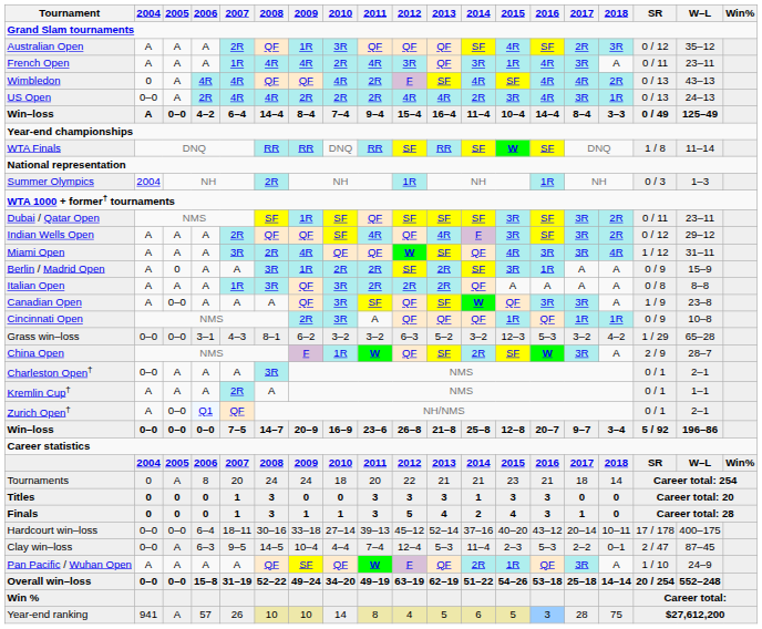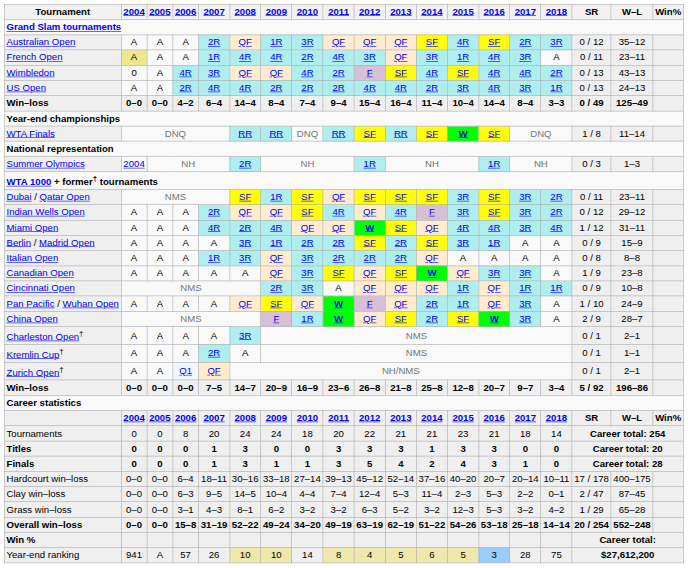 <table class="wikitable" style="text-align:center">
 <tr>
 <th>Tournament</th>
 <th><a href='#'>2004</a></th>
 <th><a href='#'>2005</a></th>
 <th><a href='#'>2006</a></th>
 <th><a href='#'>2007</a></th>
 <th><a href='#'>2008</a></th>
 <th><a href='#'>2009</a></th>
 <th><a href='#'>2010</a></th>
 <th><a href='#'>2011</a></th>
 <th><a href='#'>2012</a></th>
 <th><a href='#'>2013</a></th>
 <th><a href='#'>2014</a></th>
 <th><a href='#'>2015</a></th>
 <th><a href='#'>2016</a></th>
 <th><a href='#'>2017</a></th>
 <th><a href='#'>2018</a></th>
 <th>SR</th>
 <th>W–L</th>
 <th>Win%</th>
 </tr>
 <tr>
 <td colspan="19" style="text-align:left;"><strong><a href='#'>Grand Slam tournaments</a></strong></td>
 </tr>
 <tr>
 <td align="left" bgcolor=efefef><a href='#'>Australian Open</a></td>
 <td>A</td>
 <td>A</td>
 <td>A</td>
 <td bgcolor="afeeee"><a href='#'>2R</a></td>
 <td bgcolor="ffebcd"><a href='#'>QF</a></td>
 <td bgcolor="afeeee"><a href='#'>1R</a></td>
 <td bgcolor="afeeee"><a href='#'>3R</a></td>
 <td bgcolor="ffebcd"><a href='#'>QF</a></td>
 <td bgcolor="ffebcd"><a href='#'>QF</a></td>
 <td bgcolor="ffebcd"><a href='#'>QF</a></td>
 <td style="background:yellow;"><a href='#'>SF</a></td>
 <td bgcolor="afeeee"><a href='#'>4R</a></td>
 <td style="background:yellow;"><a href='#'>SF</a></td>
 <td bgcolor="afeeee"><a href='#'>2R</a></td>
 <td bgcolor="afeeee"><a href='#'>3R</a></td>
 <td bgcolor=efefef>0 / 12</td>
 <td bgcolor=efefef>35–12</td>
 <td bgcolor=efefef></td>
 </tr>
 <tr>
 <td align="left" bgcolor=efefef><a href='#'>French Open</a></td>
-<td>A</td>
+<td style="background: khaki;">A</td>
 <td>A</td>
 <td>A</td>
 <td bgcolor="afeeee"><a href='#'>1R</a></td>
 <td bgcolor="afeeee"><a href='#'>4R</a></td>
 <td bgcolor="afeeee"><a href='#'>4R</a></td>
 <td bgcolor="afeeee"><a href='#'>2R</a></td>
 <td bgcolor="afeeee"><a href='#'>4R</a></td>
 <td bgcolor="afeeee"><a href='#'>3R</a></td>
 <td bgcolor="ffebcd"><a href='#'>QF</a></td>
 <td bgcolor="afeeee"><a href='#'>3R</a></td>
 <td bgcolor="afeeee"><a href='#'>1R</a></td>
 <td bgcolor="afeeee"><a href='#'>4R</a></td>
 <td bgcolor="afeeee"><a href='#'>3R</a></td>
 <td>A</td>
 <td bgcolor=efefef>0 / 11</td>
 <td bgcolor=efefef>23–11</td>
 <td bgcolor=efefef></td>
 </tr>
 <tr>
 <td align="left" bgcolor=efefef><a href='#'>Wimbledon</a></td>
 <td>0</td>
 <td>A</td>
 <td bgcolor="afeeee"><a href='#'>4R</a></td>
-<td bgcolor="afeeee"><a href='#'>4R</a></td>
+<td bgcolor="afeeee"><a href='#'>3R</a></td>
 <td bgcolor="ffebcd"><a href='#'>QF</a></td>
 <td bgcolor="ffebcd"><a href='#'>QF</a></td>
 <td bgcolor="afeeee"><a href='#'>4R</a></td>
 <td bgcolor="afeeee"><a href='#'>2R</a></td>
 <td style="background:thistle;"><a href='#'>F</a></td>
 <td style="background:yellow;"><a href='#'>SF</a></td>
 <td bgcolor="afeeee"><a href='#'>4R</a></td>
 <td style="background:yellow;"><a href='#'>SF</a></td>
 <td style="background:#afeeee;"><a href='#'>4R</a></td>
 <td style="background:#afeeee;"><a href='#'>4R</a></td>
 <td style="background:#afeeee;"><a href='#'>2R</a></td>
 <td bgcolor=efefef>0 / 13</td>
 <td bgcolor=efefef>43–13</td>
 <td bgcolor=efefef></td>
 </tr>
 <tr>
 <td align="left" bgcolor=efefef><a href='#'>US Open</a></td>
-<td>0–0</td>
+<td>A</td>
 <td>A</td>
 <td bgcolor="afeeee"><a href='#'>2R</a></td>
 <td bgcolor="afeeee"><a href='#'>4R</a></td>
 <td bgcolor="afeeee"><a href='#'>4R</a></td>
 <td bgcolor="afeeee"><a href='#'>2R</a></td>
 <td bgcolor="afeeee"><a href='#'>2R</a></td>
 <td bgcolor="afeeee"><a href='#'>2R</a></td>
 <td bgcolor="afeeee"><a href='#'>4R</a></td>
 <td bgcolor="afeeee"><a href='#'>4R</a></td>
 <td bgcolor="afeeee"><a href='#'>2R</a></td>
 <td bgcolor="afeeee"><a href='#'>3R</a></td>
 <td bgcolor="afeeee"><a href='#'>4R</a></td>
 <td bgcolor="afeeee"><a href='#'>3R</a></td>
 <td bgcolor="afeeee"><a href='#'>1R</a></td>
 <td bgcolor=efefef>0 / 13</td>
 <td bgcolor=efefef>24–13</td>
 <td bgcolor=efefef></td>
 </tr>
 <tr style="background:#efefef;font-weight:bold;">
 <td style="text-align:left">Win–loss</td>
-<td>A</td>
+<td>0–0</td>
 <td>0–0</td>
 <td>4–2</td>
 <td>6–4</td>
 <td>14–4</td>
 <td>8–4</td>
 <td>7–4</td>
 <td>9–4</td>
 <td>15–4</td>
 <td>16–4</td>
 <td>11–4</td>
 <td>10–4</td>
 <td>14–4</td>
 <td>8–4</td>
 <td>3–3</td>
 <td>0 / 49</td>
 <td>125–49</td>
 <td></td>
 </tr>
 <tr>
 <td colspan="19" style="text-align:left;"><strong>Year-end championships</strong></td>
 </tr>
 <tr>
 <td align="left" bgcolor=efefef><a href='#'>WTA Finals</a></td>
 <td colspan="4" style=color:#767676>DNQ</td>
 <td bgcolor="afeeee"><a href='#'>RR</a></td>
 <td bgcolor="afeeee"><a href='#'>RR</a></td>
 <td style=color:#767676>DNQ</td>
 <td bgcolor="afeeee"><a href='#'>RR</a></td>
 <td style="background:yellow;"><a href='#'>SF</a></td>
 <td bgcolor="afeeee"><a href='#'>RR</a></td>
 <td style="background:yellow;"><a href='#'>SF</a></td>
 <td bgcolor="Lime"><a href='#'><strong>W</strong></a></td>
 <td style="background:yellow;"><a href='#'>SF</a></td>
 <td colspan="2" style=color:#767676>DNQ</td>
 <td bgcolor=efefef>1 / 8</td>
 <td bgcolor=efefef>11–14</td>
 <td bgcolor=efefef></td>
 </tr>
 <tr>
 <td colspan="19" style="text-align:left;"><strong>National representation</strong></td>
 </tr>
 <tr>
 <td align="left" bgcolor=efefef><a href='#'>Summer Olympics</a></td>
 <td><a href='#'>2004</a></td>
 <td colspan="3" style="color:#767676">NH</td>
 <td bgcolor="afeeee"><a href='#'>2R</a></td>
 <td colspan="3" style="color:#767676">NH</td>
 <td bgcolor="afeeee"><a href='#'>1R</a></td>
 <td colspan="3" style="color:#767676">NH</td>
 <td bgcolor="afeeee"><a href='#'>1R</a></td>
 <td colspan="2" style="color:#767676">NH</td>
 <td bgcolor=efefef>0 / 3</td>
 <td bgcolor=efefef>1–3</td>
 <td bgcolor=efefef></td>
 </tr>
 <tr>
 <td colspan="19" style="text-align:left;"><strong><a href='#'>WTA 1000</a> + former<sup>†</sup> tournaments</strong></td>
 </tr>
 <tr>
 <td align="left" bgcolor=efefef><a href='#'>Dubai</a> / <a href='#'>Qatar Open</a></td>
 <td colspan="4" style="color:#767676">NMS</td>
 <td style="background:yellow;"><a href='#'>SF</a></td>
 <td bgcolor="afeeee"><a href='#'>1R</a></td>
 <td style="background:yellow;"><a href='#'>SF</a></td>
 <td bgcolor="ffebcd"><a href='#'>QF</a></td>
 <td style="background:yellow;"><a href='#'>SF</a></td>
 <td style="background:yellow;"><a href='#'>SF</a></td>
 <td style="background:yellow;"><a href='#'>SF</a></td>
 <td bgcolor="afeeee"><a href='#'>3R</a></td>
 <td style="background:yellow;"><a href='#'>SF</a></td>
 <td bgcolor="afeeee"><a href='#'>3R</a></td>
 <td bgcolor="afeeee"><a href='#'>2R</a></td>
 <td bgcolor=efefef>0 / 11</td>
 <td bgcolor=efefef>23–11</td>
 <td bgcolor=efefef></td>
 </tr>
 <tr>
 <td align="left" bgcolor=efefef><a href='#'>Indian Wells Open</a></td>
 <td>A</td>
 <td>A</td>
 <td>A</td>
 <td bgcolor="afeeee"><a href='#'>2R</a></td>
 <td bgcolor="ffebcd"><a href='#'>QF</a></td>
 <td bgcolor="ffebcd"><a href='#'>QF</a></td>
 <td style="background:yellow;"><a href='#'>SF</a></td>
 <td bgcolor="afeeee"><a href='#'>4R</a></td>
 <td bgcolor="ffebcd"><a href='#'>QF</a></td>
 <td bgcolor="afeeee"><a href='#'>4R</a></td>
 <td style="background:thistle;"><a href='#'>F</a></td>
 <td bgcolor="afeeee"><a href='#'>3R</a></td>
 <td style="background:yellow;"><a href='#'>SF</a></td>
 <td bgcolor="afeeee"><a href='#'>3R</a></td>
 <td bgcolor="afeeee"><a href='#'>2R</a></td>
 <td bgcolor=efefef>0 / 12</td>
 <td bgcolor=efefef>29–12</td>
 <td bgcolor=efefef></td>
 </tr>
 <tr>
 <td align="left" bgcolor=efefef><a href='#'>Miami Open</a></td>
 <td>A</td>
 <td>A</td>
 <td>A</td>
-<td bgcolor="afeeee"><a href='#'>3R</a></td>
+<td bgcolor="afeeee"><a href='#'>4R</a></td>
 <td bgcolor="afeeee"><a href='#'>2R</a></td>
 <td bgcolor="afeeee"><a href='#'>4R</a></td>
 <td bgcolor="ffebcd"><a href='#'>QF</a></td>
 <td bgcolor="ffebcd"><a href='#'>QF</a></td>
 <td bgcolor="Lime"><a href='#'><strong>W</strong></a></td>
 <td style="background:yellow;"><a href='#'>SF</a></td>
 <td bgcolor="ffebcd"><a href='#'>QF</a></td>
 <td bgcolor="afeeee"><a href='#'>4R</a></td>
-<td bgcolor="afeeee"><a href='#'>3R</a></td>
+<td bgcolor="afeeee"><a href='#'>4R</a></td>
 <td bgcolor="afeeee"><a href='#'>3R</a></td>
 <td bgcolor="afeeee"><a href='#'>4R</a></td>
 <td bgcolor=efefef>1 / 12</td>
 <td bgcolor=efefef>31–11</td>
 <td bgcolor=efefef></td>
 </tr>
 <tr>
 <td align="left" bgcolor=efefef><a href='#'>Berlin</a> / <a href='#'>Madrid Open</a></td>
 <td>A</td>
-<td>0</td>
+<td>A</td>
 <td>A</td>
 <td>A</td>
 <td bgcolor="afeeee"><a href='#'>3R</a></td>
 <td bgcolor="afeeee"><a href='#'>1R</a></td>
 <td bgcolor="afeeee"><a href='#'>2R</a></td>
 <td bgcolor="afeeee"><a href='#'>2R</a></td>
 <td style="background:yellow;"><a href='#'>SF</a></td>
 <td bgcolor="afeeee"><a href='#'>2R</a></td>
 <td style="background:yellow;"><a href='#'>SF</a></td>
 <td bgcolor="afeeee"><a href='#'>3R</a></td>
 <td bgcolor="afeeee"><a href='#'>1R</a></td>
 <td>A</td>
 <td>A</td>
 <td bgcolor=efefef>0 / 9</td>
 <td bgcolor=efefef>15–9</td>
 <td bgcolor=efefef></td>
 </tr>
 <tr>
 <td align="left" bgcolor=efefef><a href='#'>Italian Open</a></td>
 <td>A</td>
 <td>A</td>
 <td>A</td>
 <td bgcolor="afeeee"><a href='#'>1R</a></td>
 <td bgcolor="afeeee"><a href='#'>3R</a></td>
 <td bgcolor="ffebcd"><a href='#'>QF</a></td>
 <td bgcolor="afeeee"><a href='#'>3R</a></td>
 <td bgcolor="afeeee"><a href='#'>2R</a></td>
 <td bgcolor="afeeee"><a href='#'>2R</a></td>
 <td bgcolor="afeeee"><a href='#'>2R</a></td>
 <td bgcolor="ffebcd"><a href='#'>QF</a></td>
 <td>A</td>
 <td>A</td>
 <td>A</td>
 <td>A</td>
 <td bgcolor=efefef>0 / 8</td>
 <td bgcolor=efefef>8–8</td>
 <td bgcolor=efefef></td>
 </tr>
 <tr>
 <td align="left" bgcolor=efefef><a href='#'>Canadian Open</a></td>
 <td>A</td>
-<td>0–0</td>
+<td>A</td>
 <td>A</td>
 <td>A</td>
 <td>A</td>
 <td bgcolor="ffebcd"><a href='#'>QF</a></td>
 <td bgcolor="afeeee"><a href='#'>3R</a></td>
 <td style="background:yellow;"><a href='#'>SF</a></td>
 <td bgcolor="ffebcd"><a href='#'>QF</a></td>
 <td style="background:yellow;"><a href='#'>SF</a></td>
 <td bgcolor="lime"><a href='#'><strong>W</strong></a></td>
 <td bgcolor="ffebcd"><a href='#'>QF</a></td>
 <td bgcolor="afeeee"><a href='#'>3R</a></td>
 <td bgcolor="afeeee"><a href='#'>3R</a></td>
 <td>A</td>
 <td bgcolor=efefef>1 / 9</td>
 <td bgcolor=efefef>23–8</td>
 <td bgcolor=efefef></td>
 </tr>
 <tr>
 <td align="left" bgcolor=efefef><a href='#'>Cincinnati Open</a></td>
 <td colspan="5" style="color:#767676">NMS</td>
 <td bgcolor="afeeee"><a href='#'>2R</a></td>
 <td bgcolor="afeeee"><a href='#'>3R</a></td>
 <td>A</td>
 <td bgcolor="ffebcd"><a href='#'>QF</a></td>
 <td bgcolor="ffebcd"><a href='#'>QF</a></td>
 <td bgcolor="ffebcd"><a href='#'>QF</a></td>
 <td bgcolor="afeeee"><a href='#'>1R</a></td>
 <td bgcolor="ffebcd"><a href='#'>QF</a></td>
 <td bgcolor="afeeee"><a href='#'>1R</a></td>
 <td bgcolor="afeeee"><a href='#'>1R</a></td>
 <td bgcolor=efefef>0 / 9</td>
 <td bgcolor=efefef>10–8</td>
 <td bgcolor=efefef></td>
 </tr>
-<tr style="background:#efefef;">
-<td align="left">Grass win–loss</td>
-<td>0–0</td>
-<td>0–0</td>
-<td>3–1</td>
-<td>4–3</td>
-<td>8–1</td>
-<td>6–2</td>
-<td>3–2</td>
-<td>3–2</td>
-<td>6–3</td>
-<td>5–2</td>
-<td>3–2</td>
-<td>12–3</td>
-<td>5–3</td>
-<td>3–2</td>
-<td>4–2</td>
-<td>1 / 29</td>
-<td>65–28</td>
-<td></td>
+<tr>
+<td align="left" bgcolor=efefef><a href='#'>Pan Pacific</a> / <a href='#'>Wuhan Open</a></td>
+<td>A</td>
+<td>A</td>
+<td>A</td>
+<td>A</td>
+<td bgcolor="ffebcd"><a href='#'>QF</a></td>
+<td style="background:yellow;"><a href='#'>SF</a></td>
+<td bgcolor="ffebcd"><a href='#'>QF</a></td>
+<td bgcolor="lime"><a href='#'><strong>W</strong></a></td>
+<td bgcolor="D8BFD8"><a href='#'>F</a></td>
+<td bgcolor="ffebcd"><a href='#'>QF</a></td>
+<td bgcolor="afeeee"><a href='#'>2R</a></td>
+<td bgcolor="afeeee"><a href='#'>1R</a></td>
+<td bgcolor="ffebcd"><a href='#'>QF</a></td>
+<td bgcolor="afeeee"><a href='#'>3R</a></td>
+<td>A</td>
+<td bgcolor=efefef>1 / 10</td>
+<td bgcolor=efefef>24–9</td>
+<td bgcolor=efefef></td>
 </tr>
 <tr>
 <td align="left" bgcolor=efefef><a href='#'>China Open</a></td>
 <td colspan="5" style="color:#767676">NMS</td>
 <td bgcolor="D8BFD8"><a href='#'>F</a></td>
 <td bgcolor="afeeee"><a href='#'>1R</a></td>
 <td bgcolor="lime"><a href='#'><strong>W</strong></a></td>
 <td bgcolor="ffebcd"><a href='#'>QF</a></td>
 <td style="background:yellow;"><a href='#'>SF</a></td>
 <td bgcolor="afeeee"><a href='#'>2R</a></td>
 <td style="background:yellow;"><a href='#'>SF</a></td>
 <td bgcolor="lime"><a href='#'><strong>W</strong></a></td>
 <td bgcolor="afeeee"><a href='#'>3R</a></td>
 <td>A</td>
 <td bgcolor=efefef>2 / 9</td>
 <td bgcolor=efefef>28–7</td>
 <td bgcolor=efefef></td>
 </tr>
 <tr>
 <td align="left" bgcolor=efefef><a href='#'>Charleston Open</a><sup>†</sup></td>
-<td>0–0</td>
+<td>A</td>
 <td>A</td>
 <td>A</td>
 <td>A</td>
 <td bgcolor="afeeee"><a href='#'>3R</a></td>
 <td colspan="10" style="color:#767676">NMS</td>
 <td bgcolor=efefef>0 / 1</td>
 <td bgcolor=efefef>2–1</td>
 <td bgcolor=efefef></td>
 </tr>
 <tr>
 <td align="left" bgcolor=efefef><a href='#'>Kremlin Cup</a><sup>†</sup></td>
 <td>A</td>
 <td>A</td>
 <td>A</td>
 <td bgcolor="afeeee"><a href='#'>2R</a></td>
 <td>A</td>
 <td colspan="10" style="color:#767676">NMS</td>
 <td bgcolor=efefef>0 / 1</td>
 <td bgcolor=efefef>1–1</td>
 <td bgcolor=efefef></td>
 </tr>
 <tr>
 <td align="left" bgcolor=efefef><a href='#'>Zurich Open</a><sup>†</sup></td>
 <td>A</td>
-<td>0–0</td>
+<td>A</td>
 <td bgcolor=f0f8ff><a href='#'>Q1</a></td>
 <td bgcolor="ffebcd"><a href='#'>QF</a></td>
 <td colspan="11" style="color:#767676">NH/NMS</td>
 <td bgcolor=efefef>0 / 1</td>
 <td bgcolor=efefef>2–1</td>
 <td bgcolor=efefef></td>
 </tr>
 <tr style="background:#efefef;font-weight:bold;">
 <td align=left>Win–loss</td>
 <td>0–0</td>
 <td>0–0</td>
 <td>0–0</td>
 <td>7–5</td>
 <td>14–7</td>
 <td>20–9</td>
 <td>16–9</td>
 <td>23–6</td>
 <td>26–8</td>
 <td>21–8</td>
 <td>25–8</td>
 <td>12–8</td>
 <td>20–7</td>
 <td>9–7</td>
 <td>3–4</td>
 <td>5 / 92</td>
 <td>196–86</td>
 <td></td>
 </tr>
 <tr>
 <td colspan="19" style="text-align:left;"><strong>Career statistics</strong></td>
 </tr>
 <tr style="background:#efefef;font-weight:bold;">
 <td></td>
 <td><a href='#'>2004</a></td>
 <td><a href='#'>2005</a></td>
 <td><a href='#'>2006</a></td>
 <td><a href='#'>2007</a></td>
 <td><a href='#'>2008</a></td>
 <td><a href='#'>2009</a></td>
 <td><a href='#'>2010</a></td>
 <td><a href='#'>2011</a></td>
 <td><a href='#'>2012</a></td>
 <td><a href='#'>2013</a></td>
 <td><a href='#'>2014</a></td>
 <td><a href='#'>2015</a></td>
 <td><a href='#'>2016</a></td>
 <td><a href='#'>2017</a></td>
 <td><a href='#'>2018</a></td>
 <td>SR</td>
 <td>W–L</td>
 <td>Win%</td>
 </tr>
 <tr style="background:#efefef;">
 <td align="left">Tournaments</td>
 <td>0</td>
-<td>A</td>
+<td>0</td>
 <td>8</td>
 <td>20</td>
 <td>24</td>
 <td>24</td>
 <td>18</td>
 <td>20</td>
 <td>22</td>
 <td>21</td>
 <td>21</td>
 <td>23</td>
 <td>21</td>
 <td>18</td>
 <td>14</td>
 <td colspan="3"><strong>Career total: 254</strong></td>
 </tr>
 <tr style="background:#efefef;font-weight:bold;">
 <td style="text-align:left">Titles</td>
 <td>0</td>
 <td>0</td>
 <td>0</td>
 <td>1</td>
 <td>3</td>
 <td>0</td>
 <td>0</td>
 <td>3</td>
 <td>3</td>
 <td>3</td>
 <td>1</td>
 <td>3</td>
 <td>3</td>
 <td>0</td>
 <td>0</td>
 <td colspan="3">Career total: 20</td>
 </tr>
 <tr style="background:#efefef;font-weight:bold;">
 <td style="text-align:left">Finals</td>
 <td>0</td>
 <td>0</td>
 <td>0</td>
 <td>1</td>
 <td>3</td>
 <td>1</td>
 <td>1</td>
 <td>3</td>
 <td>5</td>
 <td>4</td>
 <td>2</td>
 <td>4</td>
 <td>3</td>
 <td>1</td>
 <td>0</td>
 <td colspan="3">Career total: 28</td>
 </tr>
 <tr style="background:#efefef;">
 <td align="left">Hardcourt win–loss</td>
 <td>0–0</td>
 <td>0–0</td>
 <td>6–4</td>
 <td>18–11</td>
 <td>30–16</td>
 <td>33–18</td>
 <td>27–14</td>
 <td>39–13</td>
 <td>45–12</td>
 <td>52–14</td>
 <td>37–16</td>
 <td>40–20</td>
-<td>43–12</td>
+<td>20–7</td>
 <td>20–14</td>
 <td>10–11</td>
 <td>17 / 178</td>
 <td>400–175</td>
 <td></td>
 </tr>
 <tr style="background:#efefef;">
 <td align="left">Clay win–loss</td>
 <td>0–0</td>
-<td>A</td>
+<td>0–0</td>
 <td>6–3</td>
 <td>9–5</td>
 <td>14–5</td>
 <td>10–4</td>
 <td>4–4</td>
 <td>7–4</td>
 <td>12–4</td>
 <td>5–3</td>
 <td>11–4</td>
 <td>2–3</td>
 <td>5–3</td>
 <td>2–2</td>
 <td>0–1</td>
 <td>2 / 47</td>
 <td>87–45</td>
 <td></td>
 </tr>
-<tr>
-<td align="left" bgcolor=efefef><a href='#'>Pan Pacific</a> / <a href='#'>Wuhan Open</a></td>
-<td>A</td>
-<td>A</td>
-<td>A</td>
-<td>A</td>
-<td bgcolor="ffebcd"><a href='#'>QF</a></td>
-<td style="background:yellow;"><a href='#'>SF</a></td>
-<td bgcolor="ffebcd"><a href='#'>QF</a></td>
-<td bgcolor="lime"><a href='#'><strong>W</strong></a></td>
-<td bgcolor="D8BFD8"><a href='#'>F</a></td>
-<td bgcolor="ffebcd"><a href='#'>QF</a></td>
-<td bgcolor="afeeee"><a href='#'>2R</a></td>
-<td bgcolor="afeeee"><a href='#'>1R</a></td>
-<td bgcolor="ffebcd"><a href='#'>QF</a></td>
-<td bgcolor="afeeee"><a href='#'>3R</a></td>
-<td>A</td>
-<td bgcolor=efefef>1 / 10</td>
-<td bgcolor=efefef>24–9</td>
-<td bgcolor=efefef></td>
+<tr style="background:#efefef;">
+<td align="left">Grass win–loss</td>
+<td>0–0</td>
+<td>0–0</td>
+<td>3–1</td>
+<td>4–3</td>
+<td>8–1</td>
+<td>6–2</td>
+<td>3–2</td>
+<td>3–2</td>
+<td>6–3</td>
+<td>5–2</td>
+<td>3–2</td>
+<td>12–3</td>
+<td>5–3</td>
+<td>3–2</td>
+<td>4–2</td>
+<td>1 / 29</td>
+<td>65–28</td>
+<td></td>
 </tr>
 <tr style="background:#efefef;font-weight:bold;">
 <td style="text-align:left">Overall win–loss</td>
 <td>0–0</td>
 <td>0–0</td>
 <td>15–8</td>
 <td>31–19</td>
 <td>52–22</td>
 <td>49–24</td>
 <td>34–20</td>
 <td>49–19</td>
 <td>63–19</td>
 <td>62–19</td>
 <td>51–22</td>
 <td>54–26</td>
 <td>53–18</td>
 <td>25–18</td>
 <td>14–14</td>
 <td>20 / 254</td>
 <td>552–248</td>
 <td></td>
 </tr>
 <tr style="background:#efefef;font-weight:bold;">
 <td style="text-align:left">Win %</td>
 <td></td>
 <td></td>
 <td></td>
 <td></td>
 <td></td>
 <td></td>
 <td></td>
 <td></td>
 <td></td>
 <td></td>
 <td></td>
 <td></td>
 <td></td>
 <td></td>
 <td></td>
 <td colspan="3">Career total: </td>
 </tr>
 <tr style="background:#efefef;">
 <td align="left">Year-end ranking</td>
 <td>941</td>
 <td>A</td>
 <td>57</td>
 <td>26</td>
 <td bgcolor="EEE8AA">10</td>
 <td bgcolor="EEE8AA">10</td>
 <td>14</td>
 <td bgcolor="EEE8AA">8</td>
 <td bgcolor="EEE8AA">4</td>
 <td bgcolor="EEE8AA">5</td>
 <td bgcolor="EEE8AA">6</td>
 <td bgcolor="EEE8AA">5</td>
 <td style="background:#9cf;">3</td>
 <td>28</td>
 <td>75</td>
 <td colspan="3"><strong>$27,612,200</strong></td>
 </tr>
 </table>
